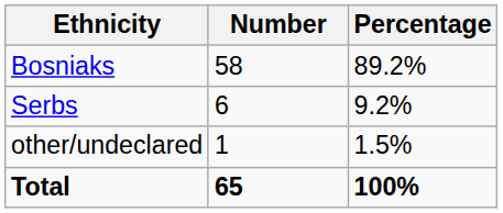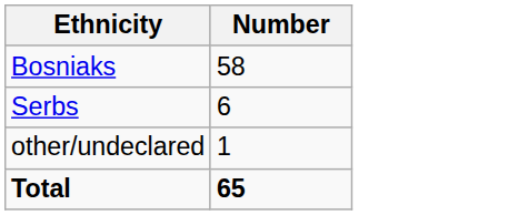 <table class="wikitable">
 <tr>
 <th width="100px">Ethnicity</th>
 <th width="80px">Number</th>
-<th width="80px">Percentage</th>
 </tr>
 <tr>
 <td><a href='#'>Bosniaks</a></td>
 <td>58</td>
-<td>89.2%</td>
 </tr>
 <tr>
 <td><a href='#'>Serbs</a></td>
 <td>6</td>
-<td>9.2%</td>
 </tr>
 <tr>
 <td>other/undeclared</td>
 <td>1</td>
-<td>1.5%</td>
 </tr>
 <tr>
 <td><strong>Total</strong></td>
 <td><strong>65</strong></td>
-<td><strong>100%</strong></td>
 </tr>
 </table>
